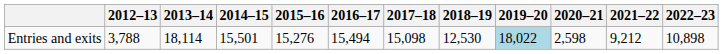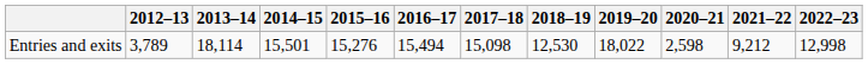 <table class="wikitable">
 <tr>
 <th></th>
 <th>2012–13</th>
 <th>2013–14</th>
 <th>2014–15</th>
 <th>2015–16</th>
 <th>2016–17</th>
 <th>2017–18</th>
 <th>2018–19</th>
 <th>2019–20</th>
 <th>2020–21</th>
 <th>2021–22</th>
 <th>2022–23</th>
 </tr>
 <tr>
 <td>Entries and exits</td>
-<td>3,788</td>
+<td>3,789</td>
 <td>18,114</td>
 <td>15,501</td>
 <td>15,276</td>
 <td>15,494</td>
 <td>15,098</td>
 <td>12,530</td>
-<td style="background: lightblue;">18,022</td>
+<td>18,022</td>
 <td>2,598</td>
 <td>9,212</td>
-<td>10,898</td>
+<td>12,998</td>
 </tr>
 </table>
